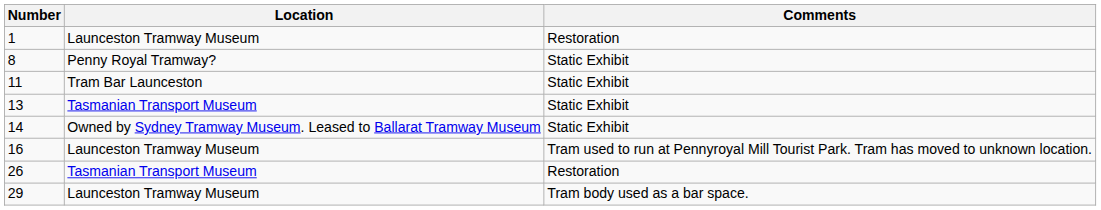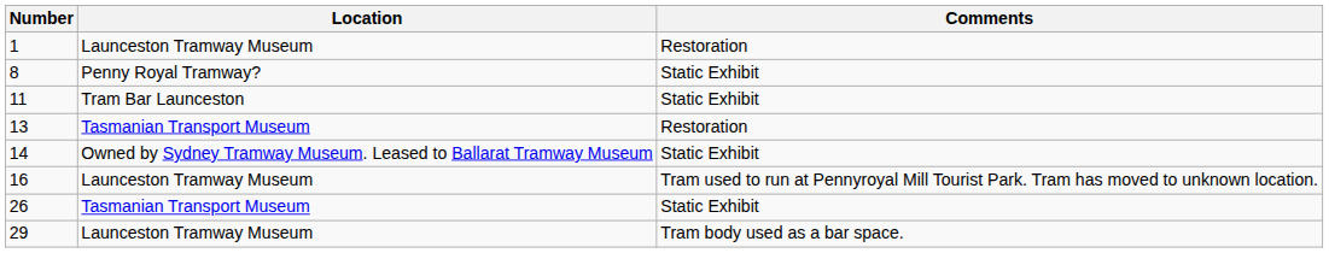 <table class="wikitable sortable" border="1">
 <tr>
 <th scope="col">Number</th>
 <th scope="col">Location</th>
 <th scope="col" class="unsortable">Comments</th>
 </tr>
 <tr>
 <td>1</td>
 <td>Launceston Tramway Museum</td>
 <td>Restoration</td>
 </tr>
 <tr>
 <td>8</td>
 <td>Penny Royal Tramway?</td>
 <td>Static Exhibit</td>
 </tr>
 <tr>
 <td>11</td>
 <td>Tram Bar Launceston</td>
 <td>Static Exhibit</td>
 </tr>
 <tr>
 <td>13</td>
 <td><a href='#'>Tasmanian Transport Museum</a></td>
-<td>Static Exhibit</td>
+<td>Restoration</td>
 </tr>
 <tr>
 <td>14</td>
 <td>Owned by <a href='#'>Sydney Tramway Museum</a>. Leased to <a href='#'>Ballarat Tramway Museum</a></td>
 <td>Static Exhibit</td>
 </tr>
 <tr>
 <td>16</td>
 <td>Launceston Tramway Museum</td>
 <td>Tram used to run at Pennyroyal Mill Tourist Park. Tram has moved to unknown location.</td>
 </tr>
 <tr>
 <td>26</td>
 <td><a href='#'>Tasmanian Transport Museum</a></td>
-<td>Restoration</td>
+<td>Static Exhibit</td>
 </tr>
 <tr>
 <td>29</td>
 <td>Launceston Tramway Museum</td>
 <td>Tram body used as a bar space.</td>
 </tr>
 </table>
